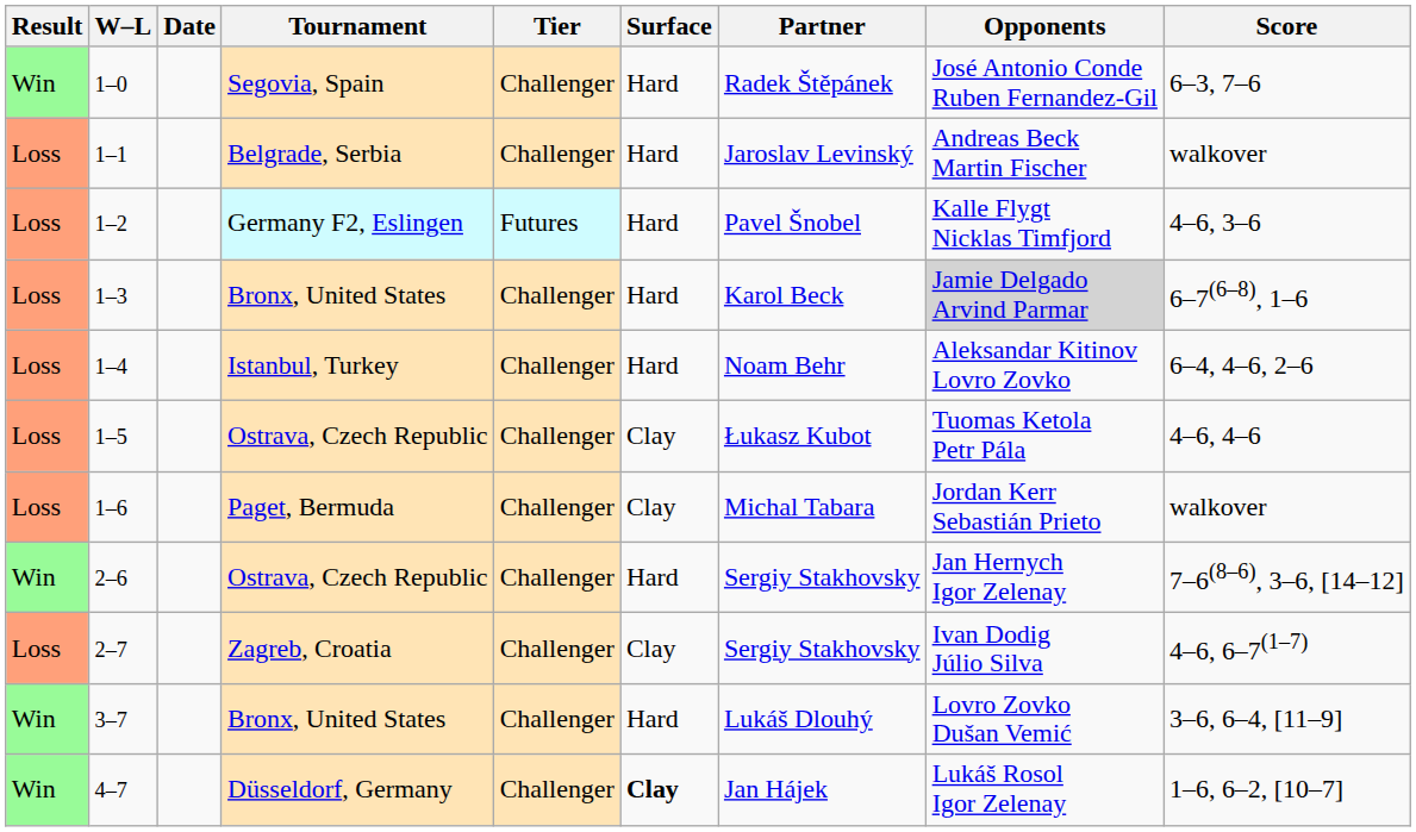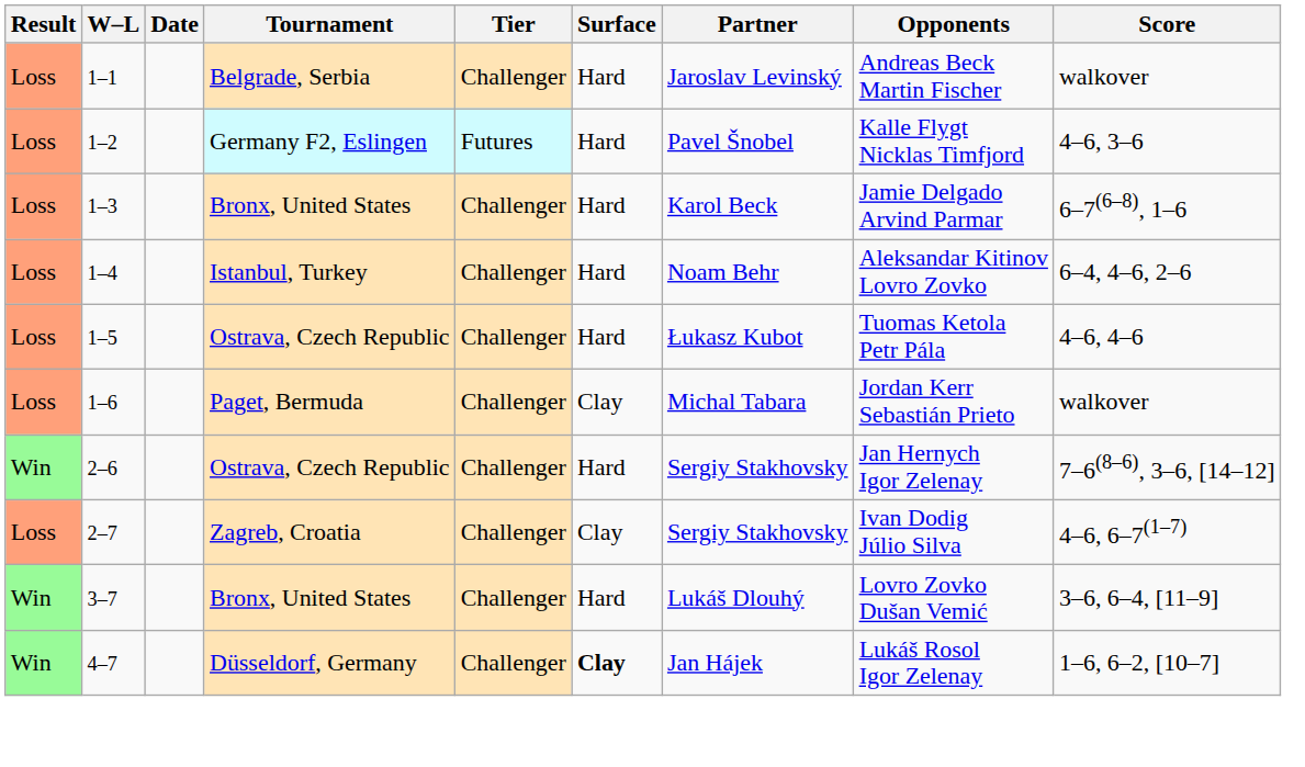 <table class="sortable wikitable">
 <tr>
 <th>Result</th>
 <th class="unsortable">W–L</th>
 <th>Date</th>
 <th>Tournament</th>
 <th>Tier</th>
 <th>Surface</th>
 <th>Partner</th>
 <th>Opponents</th>
 <th class="unsortable">Score</th>
-</tr>
-<tr>
-<td style="background:#98fb98;">Win</td>
-<td><small>1–0</small></td>
-<td></td>
-<td style="background:moccasin;"><a href='#'>Segovia</a>, Spain</td>
-<td style="background:moccasin;">Challenger</td>
-<td>Hard</td>
-<td> <a href='#'>Radek Štěpánek</a></td>
-<td> <a href='#'>José Antonio Conde</a> <br>  <a href='#'>Ruben Fernandez-Gil</a></td>
-<td>6–3, 7–6</td>
 </tr>
 <tr>
 <td style="background:#ffa07a;">Loss</td>
 <td><small>1–1</small></td>
 <td></td>
 <td style="background:moccasin;"><a href='#'>Belgrade</a>, Serbia</td>
 <td style="background:moccasin;">Challenger</td>
 <td>Hard</td>
 <td> <a href='#'>Jaroslav Levinský</a></td>
 <td> <a href='#'>Andreas Beck</a> <br>  <a href='#'>Martin Fischer</a></td>
 <td>walkover</td>
 </tr>
 <tr>
 <td style="background:#ffa07a;">Loss</td>
 <td><small>1–2</small></td>
 <td></td>
 <td style="background:#cffcff;">Germany F2, <a href='#'>Eslingen</a></td>
 <td style="background:#cffcff;">Futures</td>
 <td>Hard</td>
 <td> <a href='#'>Pavel Šnobel</a></td>
 <td> <a href='#'>Kalle Flygt</a> <br>  <a href='#'>Nicklas Timfjord</a></td>
 <td>4–6, 3–6</td>
 </tr>
 <tr>
 <td style="background:#ffa07a;">Loss</td>
 <td><small>1–3</small></td>
 <td></td>
 <td style="background:moccasin;"><a href='#'>Bronx</a>, United States</td>
 <td style="background:moccasin;">Challenger</td>
 <td>Hard</td>
 <td> <a href='#'>Karol Beck</a></td>
-<td style="background: lightgrey;"> <a href='#'>Jamie Delgado</a> <br>  <a href='#'>Arvind Parmar</a></td>
+<td> <a href='#'>Jamie Delgado</a> <br>  <a href='#'>Arvind Parmar</a></td>
 <td>6–7<sup>(6–8)</sup>, 1–6</td>
 </tr>
 <tr>
 <td style="background:#ffa07a;">Loss</td>
 <td><small>1–4</small></td>
 <td></td>
 <td style="background:moccasin;"><a href='#'>Istanbul</a>, Turkey</td>
 <td style="background:moccasin;">Challenger</td>
 <td>Hard</td>
 <td> <a href='#'>Noam Behr</a></td>
 <td> <a href='#'>Aleksandar Kitinov</a> <br>  <a href='#'>Lovro Zovko</a></td>
 <td>6–4, 4–6, 2–6</td>
 </tr>
 <tr>
 <td style="background:#ffa07a;">Loss</td>
 <td><small>1–5</small></td>
 <td></td>
 <td style="background:moccasin;"><a href='#'>Ostrava</a>, Czech Republic</td>
 <td style="background:moccasin;">Challenger</td>
-<td>Clay</td>
+<td>Hard</td>
 <td> <a href='#'>Łukasz Kubot</a></td>
 <td> <a href='#'>Tuomas Ketola</a> <br>  <a href='#'>Petr Pála</a></td>
 <td>4–6, 4–6</td>
 </tr>
 <tr>
 <td style="background:#ffa07a;">Loss</td>
 <td><small>1–6</small></td>
 <td></td>
 <td style="background:moccasin;"><a href='#'>Paget</a>, Bermuda</td>
 <td style="background:moccasin;">Challenger</td>
 <td>Clay</td>
 <td> <a href='#'>Michal Tabara</a></td>
 <td> <a href='#'>Jordan Kerr</a> <br>  <a href='#'>Sebastián Prieto</a></td>
 <td>walkover</td>
 </tr>
 <tr>
 <td style="background:#98fb98;">Win</td>
 <td><small>2–6</small></td>
 <td></td>
 <td style="background:moccasin;"><a href='#'>Ostrava</a>, Czech Republic</td>
 <td style="background:moccasin;">Challenger</td>
 <td>Hard</td>
 <td> <a href='#'>Sergiy Stakhovsky</a></td>
 <td> <a href='#'>Jan Hernych</a> <br>  <a href='#'>Igor Zelenay</a></td>
 <td>7–6<sup>(8–6)</sup>, 3–6, [14–12]</td>
 </tr>
 <tr>
 <td style="background:#ffa07a;">Loss</td>
 <td><small>2–7</small></td>
 <td></td>
 <td style="background:moccasin;"><a href='#'>Zagreb</a>, Croatia</td>
 <td style="background:moccasin;">Challenger</td>
 <td>Clay</td>
 <td> <a href='#'>Sergiy Stakhovsky</a></td>
 <td> <a href='#'>Ivan Dodig</a> <br>  <a href='#'>Júlio Silva</a></td>
 <td>4–6, 6–7<sup>(1–7)</sup></td>
 </tr>
 <tr>
 <td style="background:#98fb98;">Win</td>
 <td><small>3–7</small></td>
 <td></td>
 <td style="background:moccasin;"><a href='#'>Bronx</a>, United States</td>
 <td style="background:moccasin;">Challenger</td>
 <td>Hard</td>
 <td> <a href='#'>Lukáš Dlouhý</a></td>
 <td> <a href='#'>Lovro Zovko</a> <br>  <a href='#'>Dušan Vemić</a></td>
 <td>3–6, 6–4, [11–9]</td>
 </tr>
 <tr>
 <td style="background:#98fb98;">Win</td>
 <td><small>4–7</small></td>
 <td></td>
 <td style="background:moccasin;"><a href='#'>Düsseldorf</a>, Germany</td>
 <td style="background:moccasin;">Challenger</td>
 <td><strong>Clay</strong></td>
 <td> <a href='#'>Jan Hájek</a></td>
 <td> <a href='#'>Lukáš Rosol</a> <br>  <a href='#'>Igor Zelenay</a></td>
 <td>1–6, 6–2, [10–7]</td>
 </tr>
 </table>
